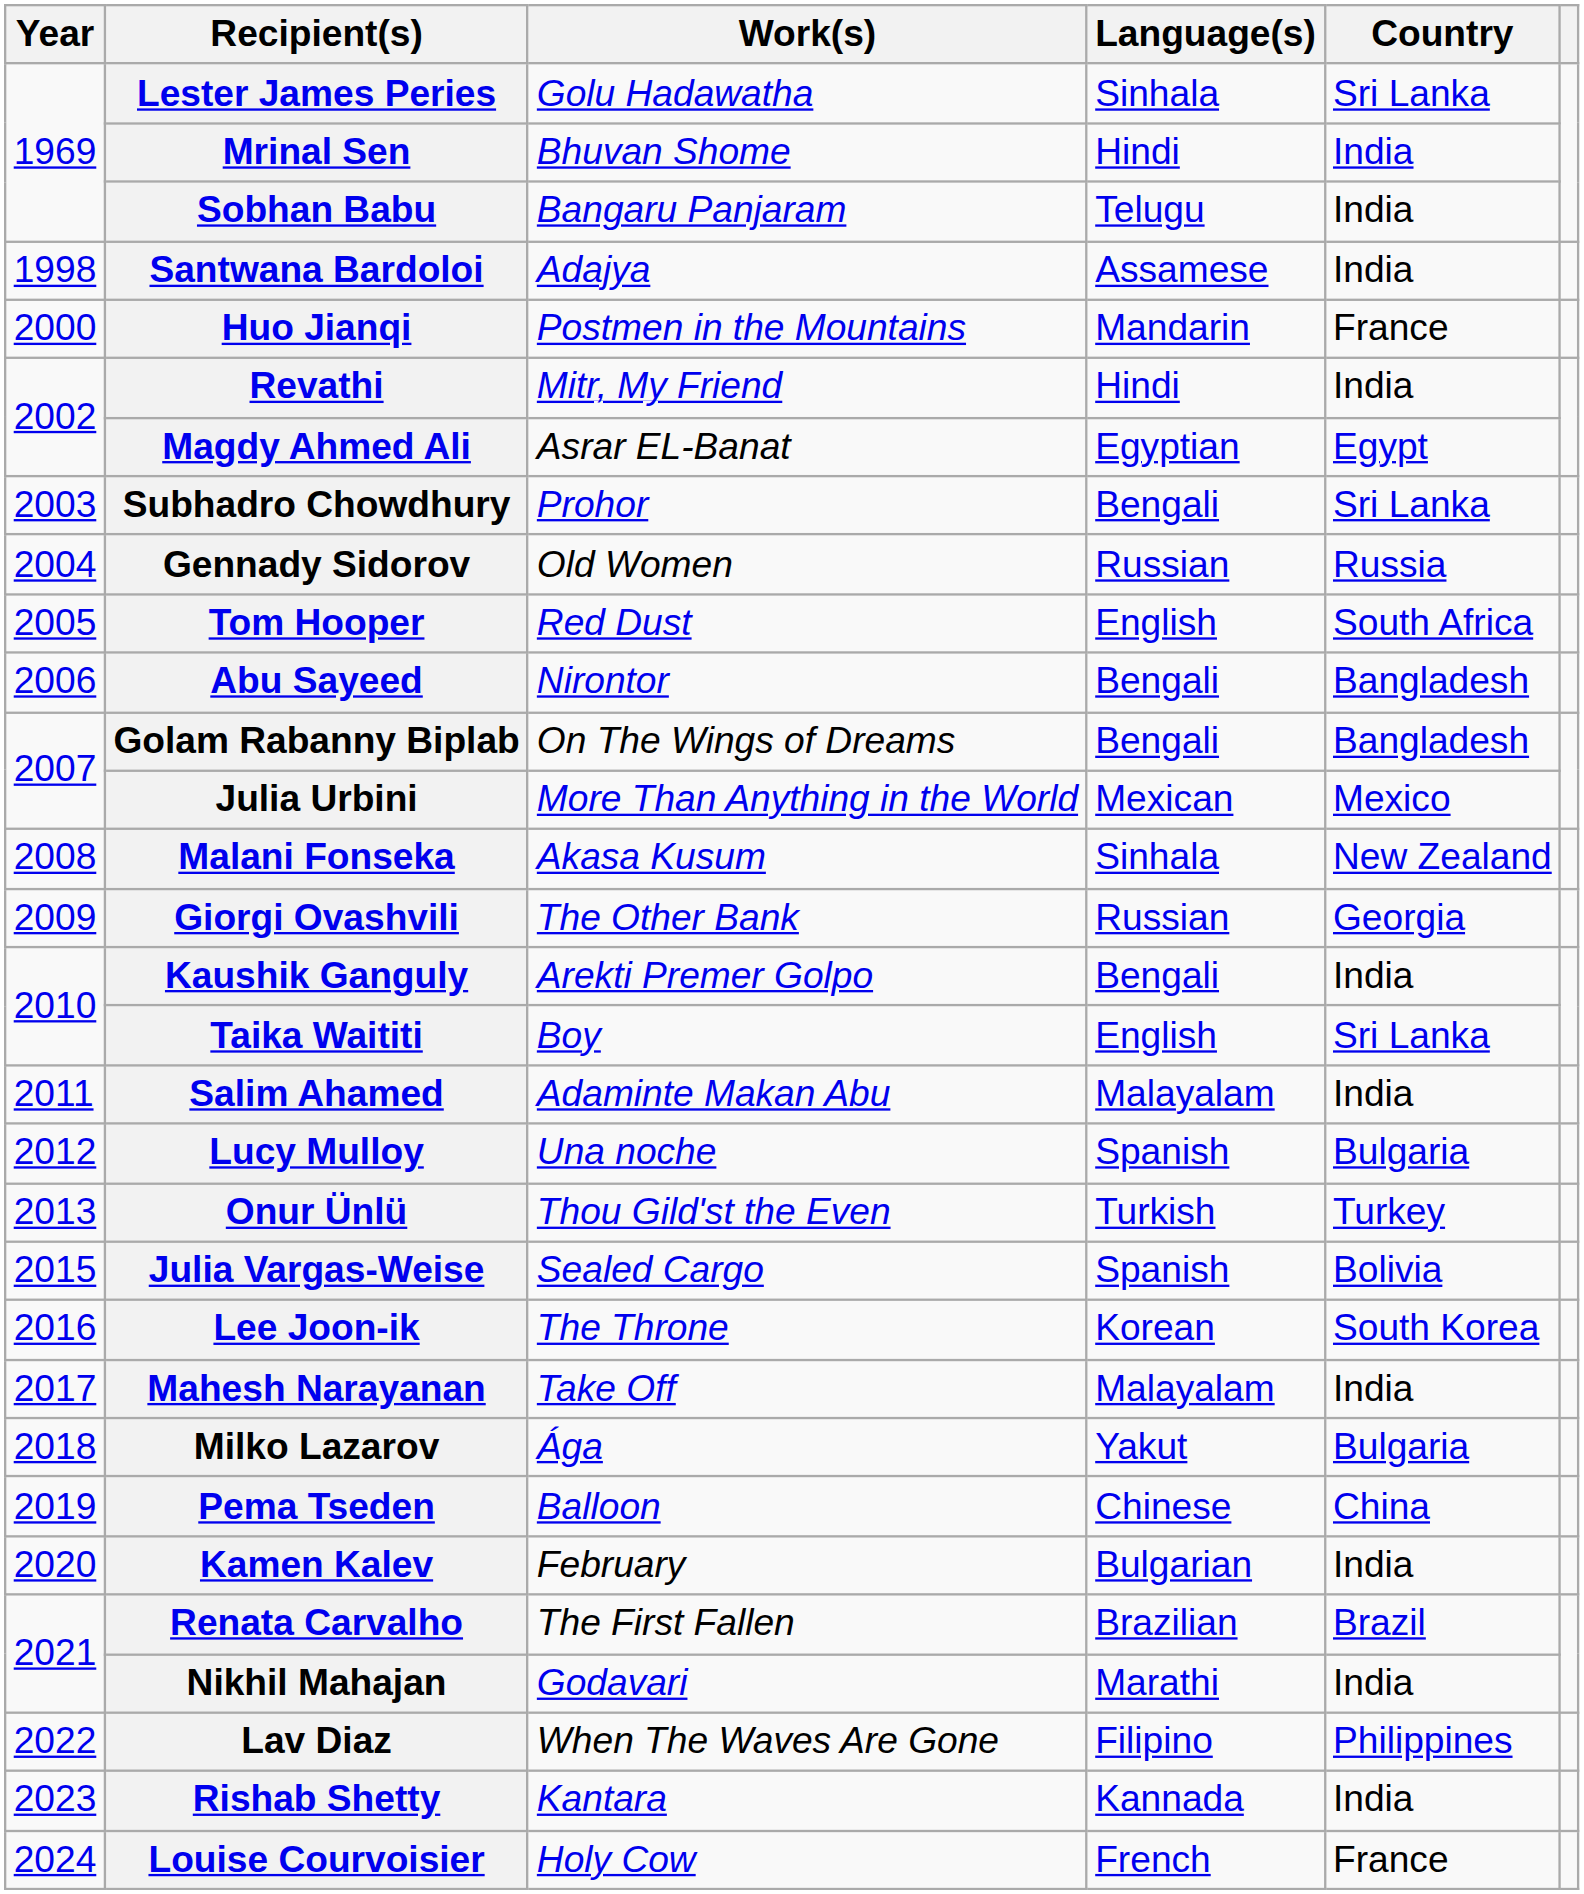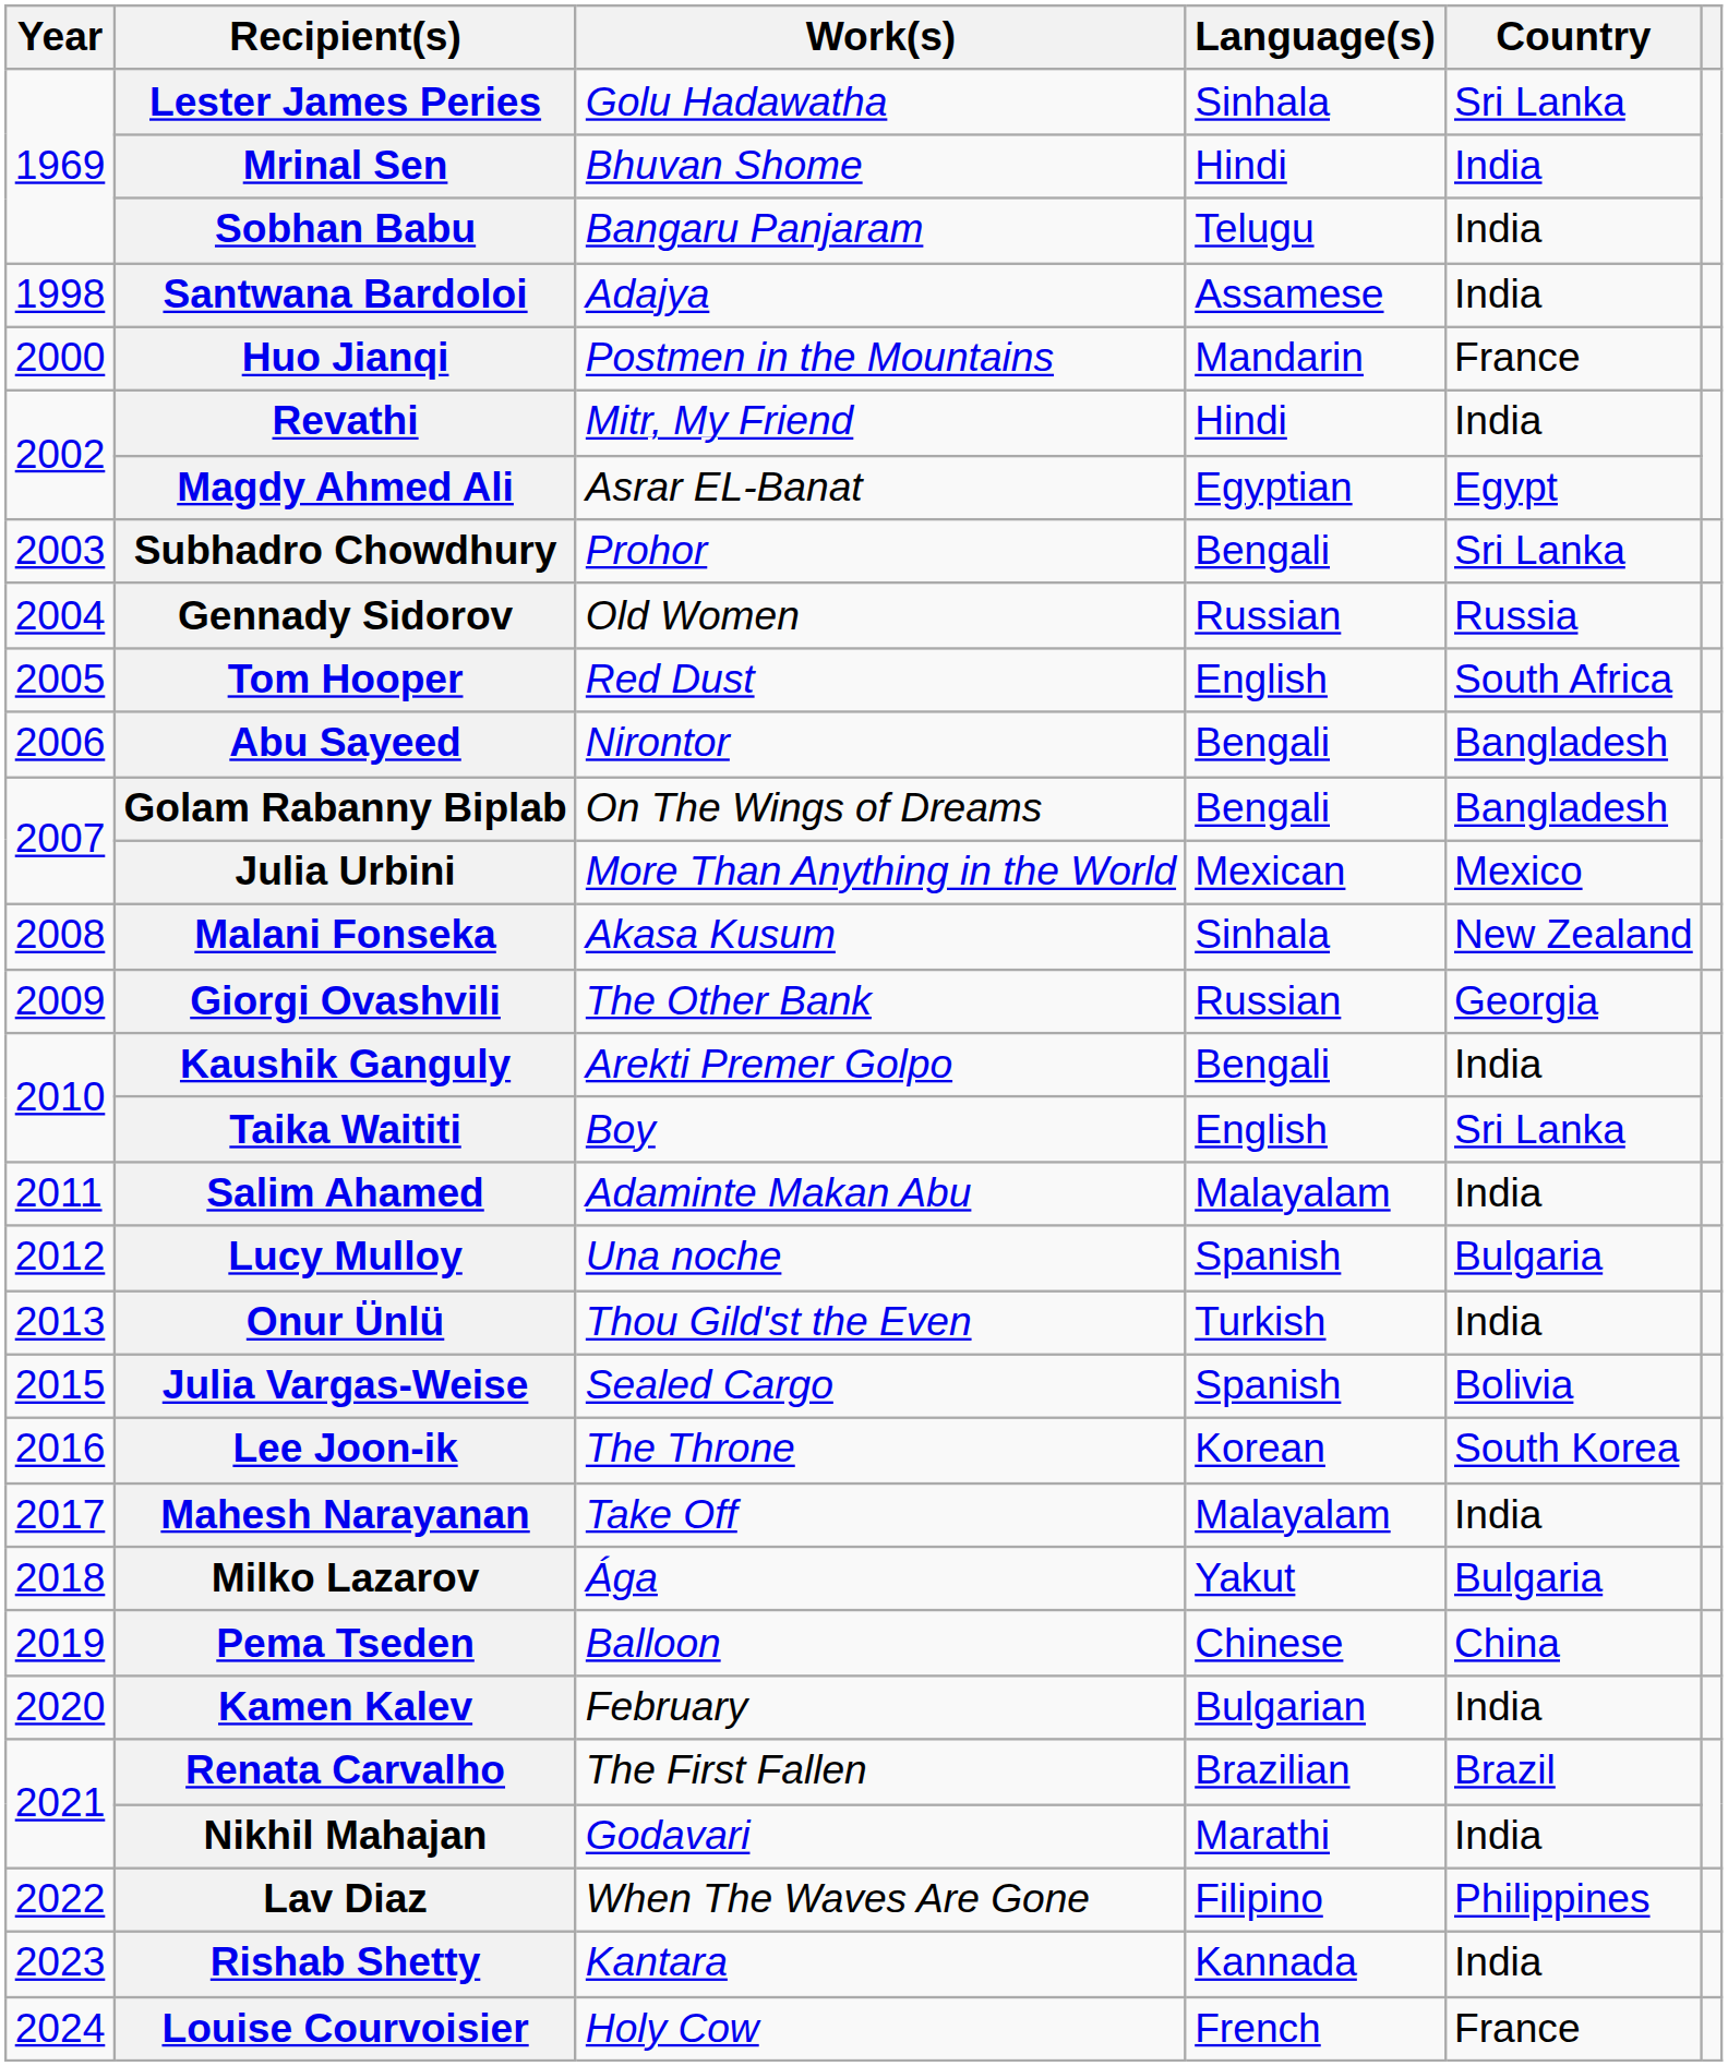 <table class="wikitable plainrowheaders sortable">
 <tr>
 <th scope="col">Year</th>
 <th scope="col">Recipient(s)</th>
 <th scope="col">Work(s)</th>
 <th scope="col">Language(s)</th>
 <th>Country</th>
 <th scope="col" class="unsortable" style="text-align:center;"></th>
 </tr>
 <tr>
 <td rowspan="3"><a href='#'>1969<br></a></td>
 <th scope="row"><a href='#'>Lester James Peries</a></th>
 <td><em><a href='#'>Golu Hadawatha</a></em></td>
 <td><a href='#'>Sinhala</a></td>
 <td><a href='#'>Sri Lanka</a></td>
 <td rowspan="3"></td>
 </tr>
 <tr>
 <th scope="row"><a href='#'>Mrinal Sen</a></th>
 <td><em><a href='#'>Bhuvan Shome</a></em></td>
 <td><a href='#'>Hindi</a></td>
 <td><a href='#'>India</a></td>
 </tr>
 <tr>
 <th scope="row"><a href='#'>Sobhan Babu</a></th>
 <td><em><a href='#'>Bangaru Panjaram</a></em></td>
 <td><a href='#'>Telugu</a></td>
 <td>India</td>
 </tr>
 <tr>
 <td><a href='#'>1998<br></a></td>
 <th scope="row"><a href='#'>Santwana Bardoloi</a></th>
 <td><em><a href='#'>Adajya</a></em></td>
 <td><a href='#'>Assamese</a></td>
 <td>India</td>
 <td></td>
 </tr>
 <tr>
 <td><a href='#'>2000<br></a></td>
 <th scope="row"><a href='#'>Huo Jianqi</a></th>
 <td><em><a href='#'>Postmen in the Mountains</a></em></td>
 <td><a href='#'>Mandarin</a></td>
 <td>France</td>
 <td></td>
 </tr>
 <tr>
 <td rowspan="2"><a href='#'>2002<br></a></td>
 <th scope="row"><a href='#'>Revathi</a></th>
 <td><em><a href='#'>Mitr, My Friend</a></em></td>
 <td><a href='#'>Hindi</a></td>
 <td>India</td>
 <td rowspan="2"></td>
 </tr>
 <tr>
 <th scope="row"><a href='#'>Magdy Ahmed Ali</a></th>
 <td><em>Asrar EL-Banat</em></td>
 <td><a href='#'>Egyptian</a></td>
 <td><a href='#'>Egypt</a></td>
 </tr>
 <tr>
 <td><a href='#'>2003<br></a></td>
 <th scope="row">Subhadro Chowdhury</th>
 <td><em><a href='#'>Prohor</a></em></td>
 <td><a href='#'>Bengali</a></td>
 <td><a href='#'>Sri Lanka</a></td>
 <td></td>
 </tr>
 <tr>
 <td><a href='#'>2004<br></a></td>
 <th scope="row">Gennady Sidorov</th>
 <td><em>Old Women</em></td>
 <td><a href='#'>Russian</a></td>
 <td><a href='#'>Russia</a></td>
 <td></td>
 </tr>
 <tr>
 <td><a href='#'>2005<br></a></td>
 <th scope="row"><a href='#'>Tom Hooper</a></th>
 <td><em><a href='#'>Red Dust</a></em></td>
 <td><a href='#'>English</a></td>
 <td><a href='#'>South Africa</a></td>
 <td></td>
 </tr>
 <tr>
 <td><a href='#'>2006<br></a></td>
 <th scope="row"><a href='#'>Abu Sayeed</a></th>
 <td><em><a href='#'>Nirontor</a></em></td>
 <td><a href='#'>Bengali</a></td>
 <td><a href='#'>Bangladesh</a></td>
 <td></td>
 </tr>
 <tr>
 <td rowspan="2"><a href='#'>2007<br></a></td>
 <th scope="row">Golam Rabanny Biplab</th>
 <td><em>On The Wings of Dreams</em></td>
 <td><a href='#'>Bengali</a></td>
 <td><a href='#'>Bangladesh</a></td>
 <td rowspan="2"></td>
 </tr>
 <tr>
 <th scope="row">Julia Urbini</th>
 <td><em><a href='#'>More Than Anything in the World</a></em></td>
 <td><a href='#'>Mexican</a></td>
 <td><a href='#'>Mexico</a></td>
 </tr>
 <tr>
 <td><a href='#'>2008<br></a></td>
 <th scope="row"><a href='#'>Malani Fonseka</a></th>
 <td><em><a href='#'>Akasa Kusum</a></em></td>
 <td><a href='#'>Sinhala</a></td>
 <td><a href='#'>New Zealand</a></td>
 <td></td>
 </tr>
 <tr>
 <td><a href='#'>2009<br></a></td>
 <th scope="row"><a href='#'>Giorgi Ovashvili</a></th>
 <td><em><a href='#'>The Other Bank</a></em></td>
 <td><a href='#'>Russian</a></td>
 <td><a href='#'>Georgia</a></td>
 <td></td>
 </tr>
 <tr>
 <td rowspan="2"><a href='#'>2010<br></a></td>
 <th scope="row"><a href='#'>Kaushik Ganguly</a></th>
 <td><em><a href='#'>Arekti Premer Golpo</a></em></td>
 <td><a href='#'>Bengali</a></td>
 <td>India</td>
 <td rowspan="2"></td>
 </tr>
 <tr>
 <th scope="row"><a href='#'>Taika Waititi</a></th>
 <td><em><a href='#'>Boy</a></em></td>
 <td><a href='#'>English</a></td>
 <td><a href='#'>Sri Lanka</a></td>
 </tr>
 <tr>
 <td><a href='#'>2011<br></a></td>
 <th scope="row"><a href='#'>Salim Ahamed</a></th>
 <td><em><a href='#'>Adaminte Makan Abu</a></em></td>
 <td><a href='#'>Malayalam</a></td>
 <td>India</td>
 <td></td>
 </tr>
 <tr>
 <td><a href='#'>2012<br></a></td>
 <th scope="row"><a href='#'>Lucy Mulloy</a></th>
 <td><em><a href='#'>Una noche</a></em></td>
 <td><a href='#'>Spanish</a></td>
 <td><a href='#'>Bulgaria</a></td>
 <td></td>
 </tr>
 <tr>
 <td><a href='#'>2013<br></a></td>
 <th scope="row"><a href='#'>Onur Ünlü</a></th>
 <td><em><a href='#'>Thou Gild'st the Even</a></em></td>
 <td><a href='#'>Turkish</a></td>
-<td><a href='#'>Turkey</a></td>
+<td>India</td>
 <td></td>
 </tr>
 <tr>
 <td><a href='#'>2015<br></a></td>
 <th scope="row"><a href='#'>Julia Vargas-Weise</a></th>
 <td><em><a href='#'>Sealed Cargo</a></em></td>
 <td><a href='#'>Spanish</a></td>
 <td><a href='#'>Bolivia</a></td>
 <td></td>
 </tr>
 <tr>
 <td><a href='#'>2016<br></a></td>
 <th scope="row"><a href='#'>Lee Joon-ik</a></th>
 <td><em><a href='#'>The Throne</a></em></td>
 <td><a href='#'>Korean</a></td>
 <td><a href='#'>South Korea</a></td>
 <td></td>
 </tr>
 <tr>
 <td><a href='#'>2017<br></a></td>
 <th scope="row"><a href='#'>Mahesh Narayanan</a></th>
 <td><em><a href='#'>Take Off</a></em></td>
 <td><a href='#'>Malayalam</a></td>
 <td>India</td>
 <td></td>
 </tr>
 <tr>
 <td><a href='#'>2018<br></a></td>
 <th scope="row">Milko Lazarov</th>
 <td><em><a href='#'>Ága</a></em></td>
 <td><a href='#'>Yakut</a></td>
 <td><a href='#'>Bulgaria</a></td>
 <td></td>
 </tr>
 <tr>
 <td><a href='#'>2019<br></a></td>
 <th scope="row"><a href='#'>Pema Tseden</a></th>
 <td><em><a href='#'>Balloon</a></em></td>
 <td><a href='#'>Chinese</a></td>
 <td><a href='#'>China</a></td>
 <td></td>
 </tr>
 <tr>
 <td><a href='#'>2020<br></a></td>
 <th scope="row"><a href='#'>Kamen Kalev</a></th>
 <td><em>February</em></td>
 <td><a href='#'>Bulgarian</a></td>
 <td>India</td>
 <td></td>
 </tr>
 <tr>
 <td rowspan="2"><a href='#'>2021<br></a></td>
 <th scope="row"><a href='#'>Renata Carvalho</a></th>
 <td><em>The First Fallen</em></td>
 <td><a href='#'>Brazilian</a></td>
 <td><a href='#'>Brazil</a></td>
 <td rowspan="2"></td>
 </tr>
 <tr>
 <th scope="row">Nikhil Mahajan</th>
 <td><a href='#'><em>Godavari</em></a></td>
 <td><a href='#'>Marathi</a></td>
 <td>India</td>
 </tr>
 <tr>
 <td><a href='#'>2022<br></a></td>
 <th scope="row">Lav Diaz</th>
 <td><em>When The Waves Are Gone</em></td>
 <td><a href='#'>Filipino</a></td>
 <td><a href='#'>Philippines</a></td>
 <td></td>
 </tr>
 <tr>
 <td><a href='#'>2023<br></a></td>
 <th scope="row"><a href='#'>Rishab Shetty</a></th>
 <td><em><a href='#'>Kantara</a></em></td>
 <td><a href='#'>Kannada</a></td>
 <td>India</td>
 <td></td>
 </tr>
 <tr>
 <td><a href='#'>2024<br></a></td>
 <th scope="row"><a href='#'>Louise Courvoisier</a></th>
 <td><em><a href='#'>Holy Cow</a></em></td>
 <td><a href='#'>French</a></td>
 <td>France</td>
 <td></td>
 </tr>
 </table>
